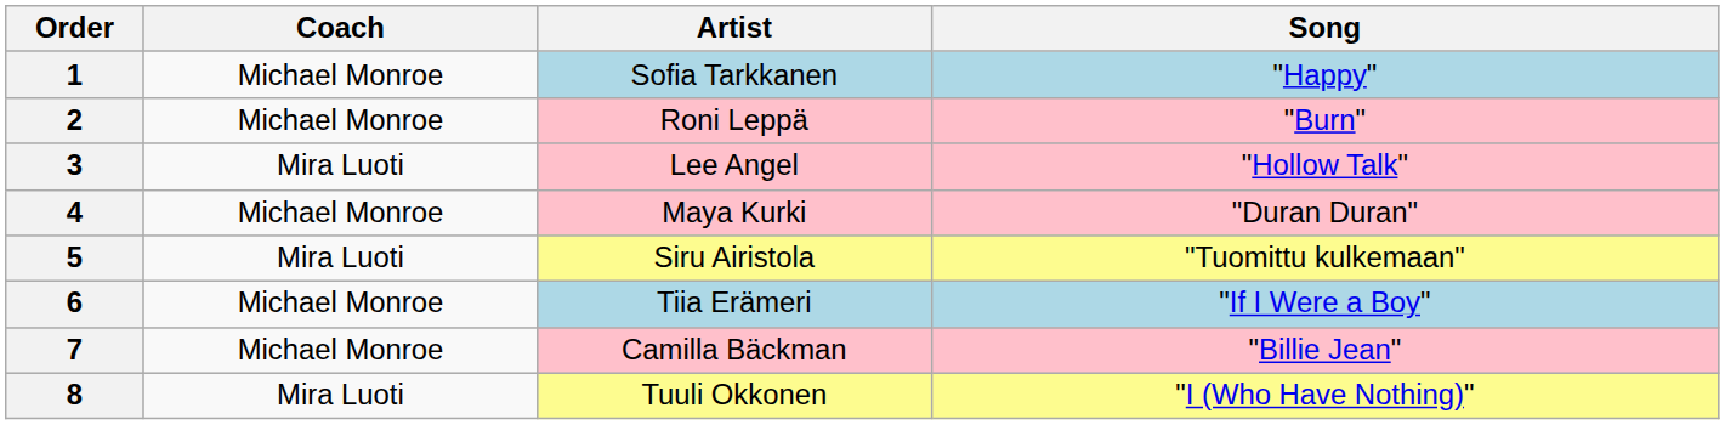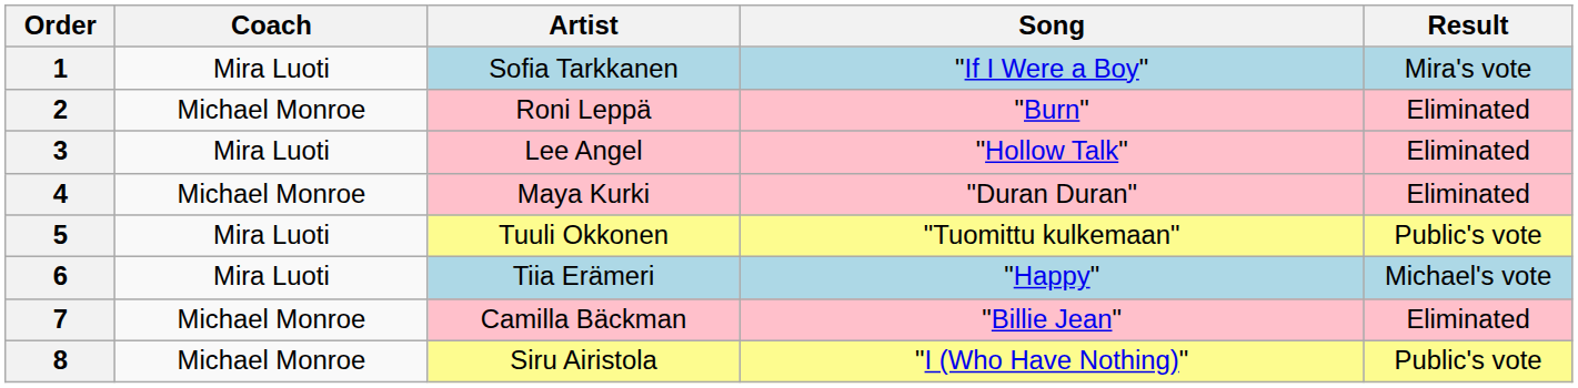 <table class="wikitable" style="text-align:center; width:75%;">
 <tr>
 <th scope="col" style="width:05%;">Order</th>
 <th scope="col" style="width:15%;">Coach</th>
 <th scope="col" style="width:15%;">Artist</th>
 <th scope="col" style="width:30%;">Song</th>
+<th scope="col" style="width:10%;">Result</th>
 </tr>
 <tr>
 <th scope="col">1</th>
-<td>Michael Monroe</td>
+<td>Mira Luoti</td>
 <td style="background:lightblue;">Sofia Tarkkanen</td>
-<td style="background:lightblue;">"<a href='#'>Happy</a>"</td>
+<td style="background:lightblue;">"<a href='#'>If I Were a Boy</a>"</td>
+<td style="background:lightblue;">Mira's vote</td>
 </tr>
 <tr>
 <th scope="col">2</th>
 <td>Michael Monroe</td>
 <td style="background:pink;">Roni Leppä</td>
 <td style="background:pink;">"<a href='#'>Burn</a>"</td>
+<td style="background:pink;">Eliminated</td>
 </tr>
 <tr>
 <th scope="col">3</th>
 <td>Mira Luoti</td>
 <td style="background:pink;">Lee Angel</td>
 <td style="background:pink;">"<a href='#'>Hollow Talk</a>"</td>
+<td style="background:pink;">Eliminated</td>
 </tr>
 <tr>
 <th scope="col">4</th>
 <td>Michael Monroe</td>
 <td style="background:pink;">Maya Kurki</td>
 <td style="background:pink;">"Duran Duran"</td>
+<td style="background:pink;">Eliminated</td>
 </tr>
 <tr>
 <th scope="col">5</th>
 <td>Mira Luoti</td>
-<td style="background:#fdfc8f;">Siru Airistola</td>
+<td style="background:#fdfc8f;">Tuuli Okkonen</td>
 <td style="background:#fdfc8f;">"Tuomittu kulkemaan"</td>
+<td style="background:#fdfc8f;">Public's vote</td>
 </tr>
 <tr>
 <th scope="col">6</th>
-<td>Michael Monroe</td>
+<td>Mira Luoti</td>
 <td style="background:lightblue;">Tiia Erämeri</td>
-<td style="background:lightblue;">"<a href='#'>If I Were a Boy</a>"</td>
+<td style="background:lightblue;">"<a href='#'>Happy</a>"</td>
+<td style="background:lightblue;">Michael's vote</td>
 </tr>
 <tr>
 <th scope="col">7</th>
 <td>Michael Monroe</td>
 <td style="background:pink;">Camilla Bäckman</td>
 <td style="background:pink;">"<a href='#'>Billie Jean</a>"</td>
+<td style="background:pink;">Eliminated</td>
 </tr>
 <tr>
 <th scope="col">8</th>
-<td>Mira Luoti</td>
-<td style="background:#fdfc8f;">Tuuli Okkonen</td>
+<td>Michael Monroe</td>
+<td style="background:#fdfc8f;">Siru Airistola</td>
 <td style="background:#fdfc8f;">"<a href='#'>I (Who Have Nothing)</a>"</td>
+<td style="background:#fdfc8f;">Public's vote</td>
 </tr>
 </table>
